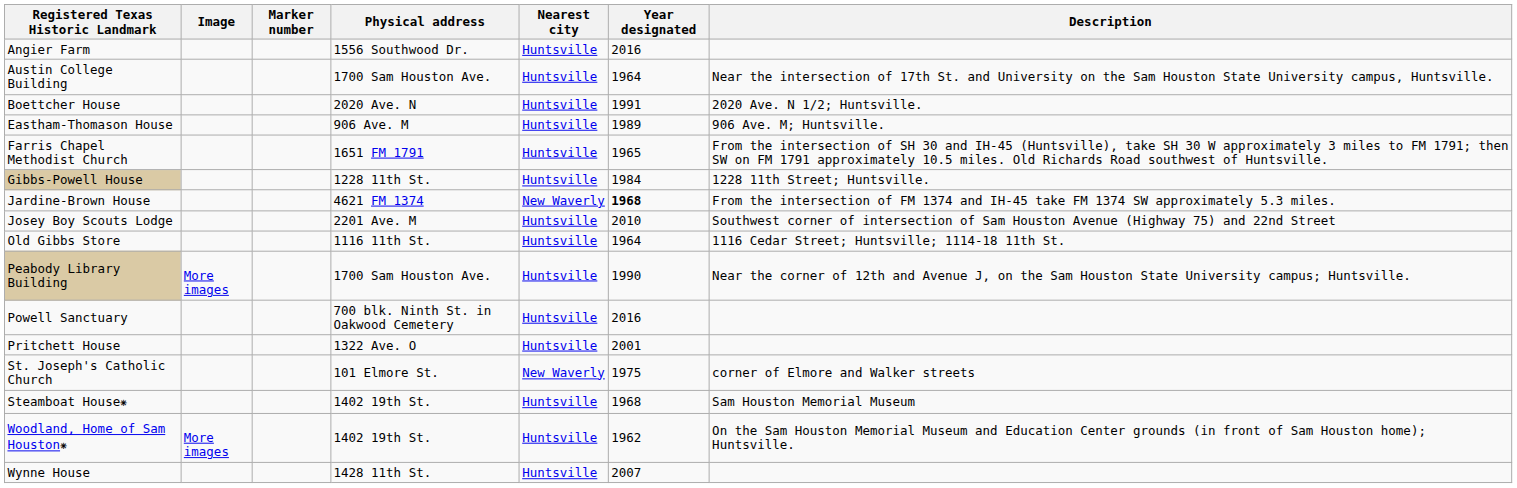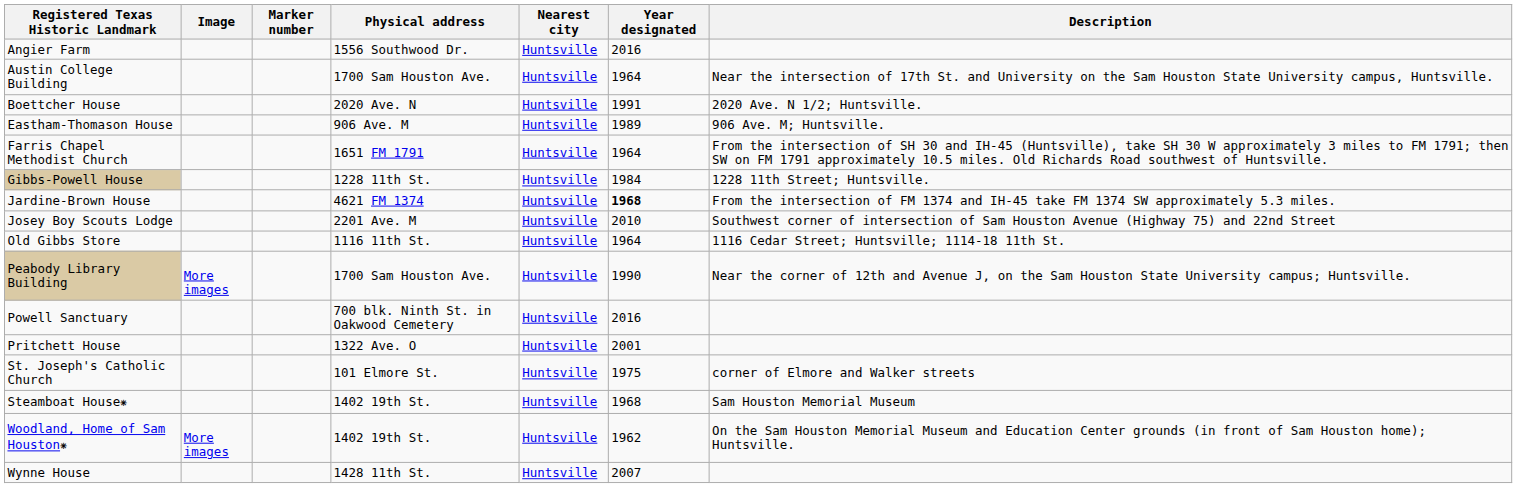 <table class="wikitable sortable">
 <tr>
 <th>Registered Texas Historic Landmark</th>
 <th>Image</th>
 <th>Marker number</th>
 <th>Physical address</th>
 <th>Nearest city</th>
 <th>Year designated</th>
 <th>Description</th>
 </tr>
 <tr>
 <td>Angier Farm</td>
 <td></td>
 <td></td>
 <td>1556 Southwood Dr.<br></td>
 <td><a href='#'>Huntsville</a></td>
 <td>2016</td>
 <td></td>
 </tr>
 <tr>
 <td>Austin College Building</td>
 <td></td>
 <td></td>
 <td>1700 Sam Houston Ave.<br></td>
 <td><a href='#'>Huntsville</a></td>
 <td>1964</td>
 <td>Near the intersection of 17th St. and University on the Sam Houston State University campus, Huntsville.</td>
 </tr>
 <tr>
 <td>Boettcher House</td>
 <td></td>
 <td></td>
 <td>2020 Ave. N<br></td>
 <td><a href='#'>Huntsville</a></td>
 <td>1991</td>
 <td>2020 Ave. N 1/2; Huntsville.</td>
 </tr>
 <tr>
 <td>Eastham-Thomason House</td>
 <td></td>
 <td></td>
 <td>906 Ave. M<br></td>
 <td><a href='#'>Huntsville</a></td>
 <td>1989</td>
 <td>906 Ave. M; Huntsville.</td>
 </tr>
 <tr>
 <td>Farris Chapel Methodist Church</td>
 <td></td>
 <td></td>
 <td>1651 <a href='#'>FM 1791</a><br></td>
 <td><a href='#'>Huntsville</a></td>
-<td>1965</td>
+<td>1964</td>
 <td>From the intersection of SH 30 and IH-45 (Huntsville), take SH 30 W approximately 3 miles to FM 1791; then SW on FM 1791 approximately 10.5 miles. Old Richards Road southwest of Huntsville.</td>
 </tr>
 <tr>
 <td style="background: #DACAA5">Gibbs-Powell House</td>
 <td></td>
 <td></td>
 <td>1228 11th St.<br></td>
 <td><a href='#'>Huntsville</a></td>
 <td>1984</td>
 <td>1228 11th Street; Huntsville.</td>
 </tr>
 <tr>
 <td>Jardine-Brown House</td>
 <td></td>
 <td></td>
 <td>4621 <a href='#'>FM 1374</a><br></td>
-<td><a href='#'>New Waverly</a></td>
+<td><a href='#'>Huntsville</a></td>
 <td><strong>1968</strong></td>
 <td>From the intersection of FM 1374 and IH-45 take FM 1374 SW approximately 5.3 miles.</td>
 </tr>
 <tr>
 <td>Josey Boy Scouts Lodge</td>
 <td></td>
 <td></td>
 <td>2201 Ave. M<br></td>
 <td><a href='#'>Huntsville</a></td>
 <td>2010</td>
 <td>Southwest corner of intersection of Sam Houston Avenue (Highway 75) and 22nd Street</td>
 </tr>
 <tr>
 <td>Old Gibbs Store</td>
 <td></td>
 <td></td>
 <td>1116 11th St.<br></td>
 <td><a href='#'>Huntsville</a></td>
 <td>1964</td>
 <td>1116 Cedar Street; Huntsville; 1114-18 11th St.</td>
 </tr>
 <tr>
 <td style="background: #DACAA5">Peabody Library Building</td>
 <td><br> <a href='#'>More images</a></td>
 <td></td>
 <td>1700 Sam Houston Ave.<br></td>
 <td><a href='#'>Huntsville</a></td>
 <td>1990</td>
 <td>Near the corner of 12th and Avenue J, on the Sam Houston State University campus; Huntsville.</td>
 </tr>
 <tr>
 <td>Powell Sanctuary</td>
 <td></td>
 <td></td>
 <td>700 blk. Ninth St. in Oakwood Cemetery<br></td>
 <td><a href='#'>Huntsville</a></td>
 <td>2016</td>
 <td></td>
 </tr>
 <tr>
 <td>Pritchett House</td>
 <td></td>
 <td></td>
 <td>1322 Ave. O<br></td>
 <td><a href='#'>Huntsville</a></td>
 <td>2001</td>
 <td></td>
 </tr>
 <tr>
 <td>St. Joseph's Catholic Church</td>
 <td></td>
 <td></td>
 <td>101 Elmore St.<br></td>
-<td><a href='#'>New Waverly</a></td>
+<td><a href='#'>Huntsville</a></td>
 <td>1975</td>
 <td>corner of Elmore and Walker streets</td>
 </tr>
 <tr>
 <td>Steamboat House⁕</td>
 <td></td>
 <td></td>
 <td>1402 19th St.<br></td>
 <td><a href='#'>Huntsville</a></td>
 <td>1968</td>
 <td>Sam Houston Memorial Museum</td>
 </tr>
 <tr>
 <td><a href='#'>Woodland, Home of Sam Houston</a>⁕</td>
 <td><br> <a href='#'>More images</a></td>
 <td></td>
 <td>1402 19th St.<br></td>
 <td><a href='#'>Huntsville</a></td>
 <td>1962</td>
 <td>On the Sam Houston Memorial Museum and Education Center grounds (in front of Sam Houston home); Huntsville.</td>
 </tr>
 <tr>
 <td>Wynne House</td>
 <td></td>
 <td></td>
 <td>1428 11th St.<br></td>
 <td><a href='#'>Huntsville</a></td>
 <td>2007</td>
 <td></td>
 </tr>
 </table>
